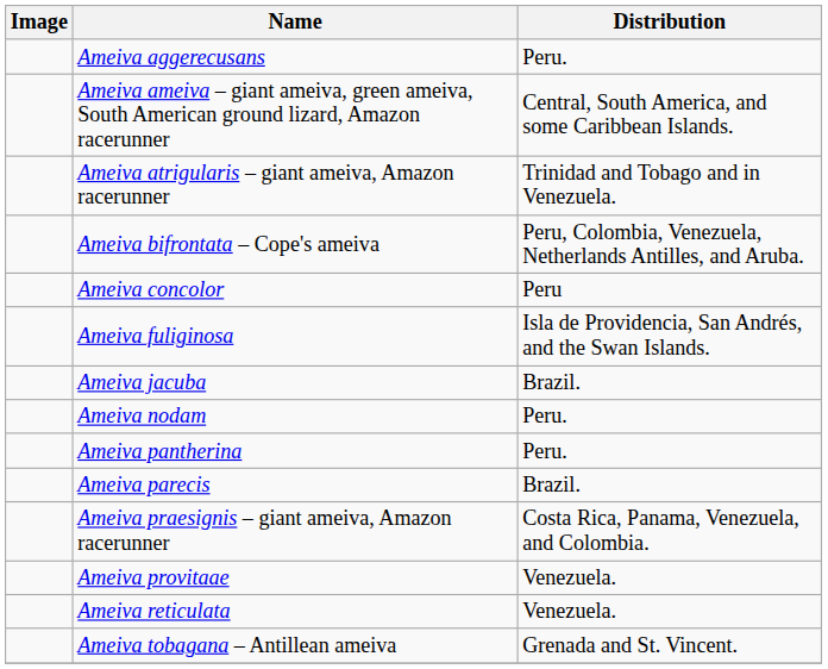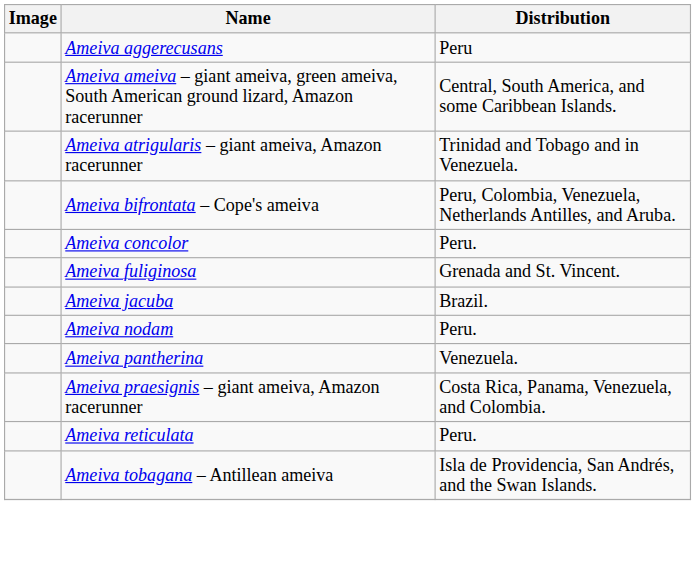 <table class="wikitable">
 <tr>
 <th>Image</th>
 <th>Name</th>
 <th>Distribution</th>
 </tr>
 <tr>
 <td></td>
 <td><em><a href='#'>Ameiva aggerecusans</a></em> </td>
-<td>Peru.</td>
+<td>Peru</td>
 </tr>
 <tr>
 <td></td>
 <td><em><a href='#'>Ameiva ameiva</a></em>  – giant ameiva, green ameiva, South American ground lizard, Amazon racerunner</td>
 <td>Central, South America, and some Caribbean Islands.</td>
 </tr>
 <tr>
 <td></td>
 <td><em><a href='#'>Ameiva atrigularis</a></em>  – giant ameiva, Amazon racerunner</td>
 <td>Trinidad and Tobago and in Venezuela.</td>
 </tr>
 <tr>
 <td></td>
 <td><em><a href='#'>Ameiva bifrontata</a></em>  – Cope's ameiva</td>
 <td>Peru, Colombia, Venezuela, Netherlands Antilles, and Aruba.</td>
 </tr>
 <tr>
 <td></td>
 <td><em><a href='#'>Ameiva concolor</a></em> </td>
-<td>Peru</td>
+<td>Peru.</td>
 </tr>
 <tr>
 <td></td>
 <td><em><a href='#'>Ameiva fuliginosa</a></em> </td>
-<td>Isla de Providencia, San Andrés, and the Swan Islands.</td>
+<td>Grenada and St. Vincent.</td>
 </tr>
 <tr>
 <td></td>
 <td><em><a href='#'>Ameiva jacuba</a></em> </td>
 <td>Brazil.</td>
 </tr>
 <tr>
 <td></td>
 <td><em><a href='#'>Ameiva nodam</a></em> </td>
 <td>Peru.</td>
 </tr>
 <tr>
 <td></td>
 <td><em><a href='#'>Ameiva pantherina</a></em> </td>
-<td>Peru.</td>
-</tr>
-<tr>
-<td></td>
-<td><em><a href='#'>Ameiva parecis</a></em> </td>
-<td>Brazil.</td>
+<td>Venezuela.</td>
 </tr>
 <tr>
 <td></td>
 <td><em><a href='#'>Ameiva praesignis</a></em>  – giant ameiva, Amazon racerunner</td>
 <td>Costa Rica, Panama, Venezuela, and Colombia.</td>
 </tr>
 <tr>
 <td></td>
-<td><em><a href='#'>Ameiva provitaae</a></em> </td>
-<td>Venezuela.</td>
-</tr>
-<tr>
-<td></td>
 <td><em><a href='#'>Ameiva reticulata</a></em> </td>
-<td>Venezuela.</td>
+<td>Peru.</td>
 </tr>
 <tr>
 <td></td>
 <td><em><a href='#'>Ameiva tobagana</a></em>  – Antillean ameiva</td>
-<td>Grenada and St. Vincent.</td>
+<td>Isla de Providencia, San Andrés, and the Swan Islands.</td>
 </tr>
 <tr>
 </tr>
 </table>
